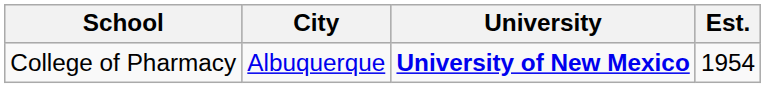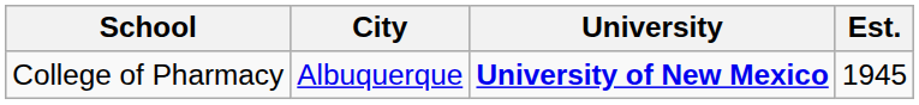 <table class="wikitable sortable">
 <tr>
 <th scope="col">School</th>
 <th scope="col">City</th>
 <th scope="col">University</th>
 <th scope="col">Est.</th>
 </tr>
 <tr>
 <td>College of Pharmacy</td>
 <td><a href='#'>Albuquerque</a></td>
 <td><strong><a href='#'>University of New Mexico</a></strong></td>
-<td>1954</td>
+<td>1945</td>
 </tr>
 </table>
